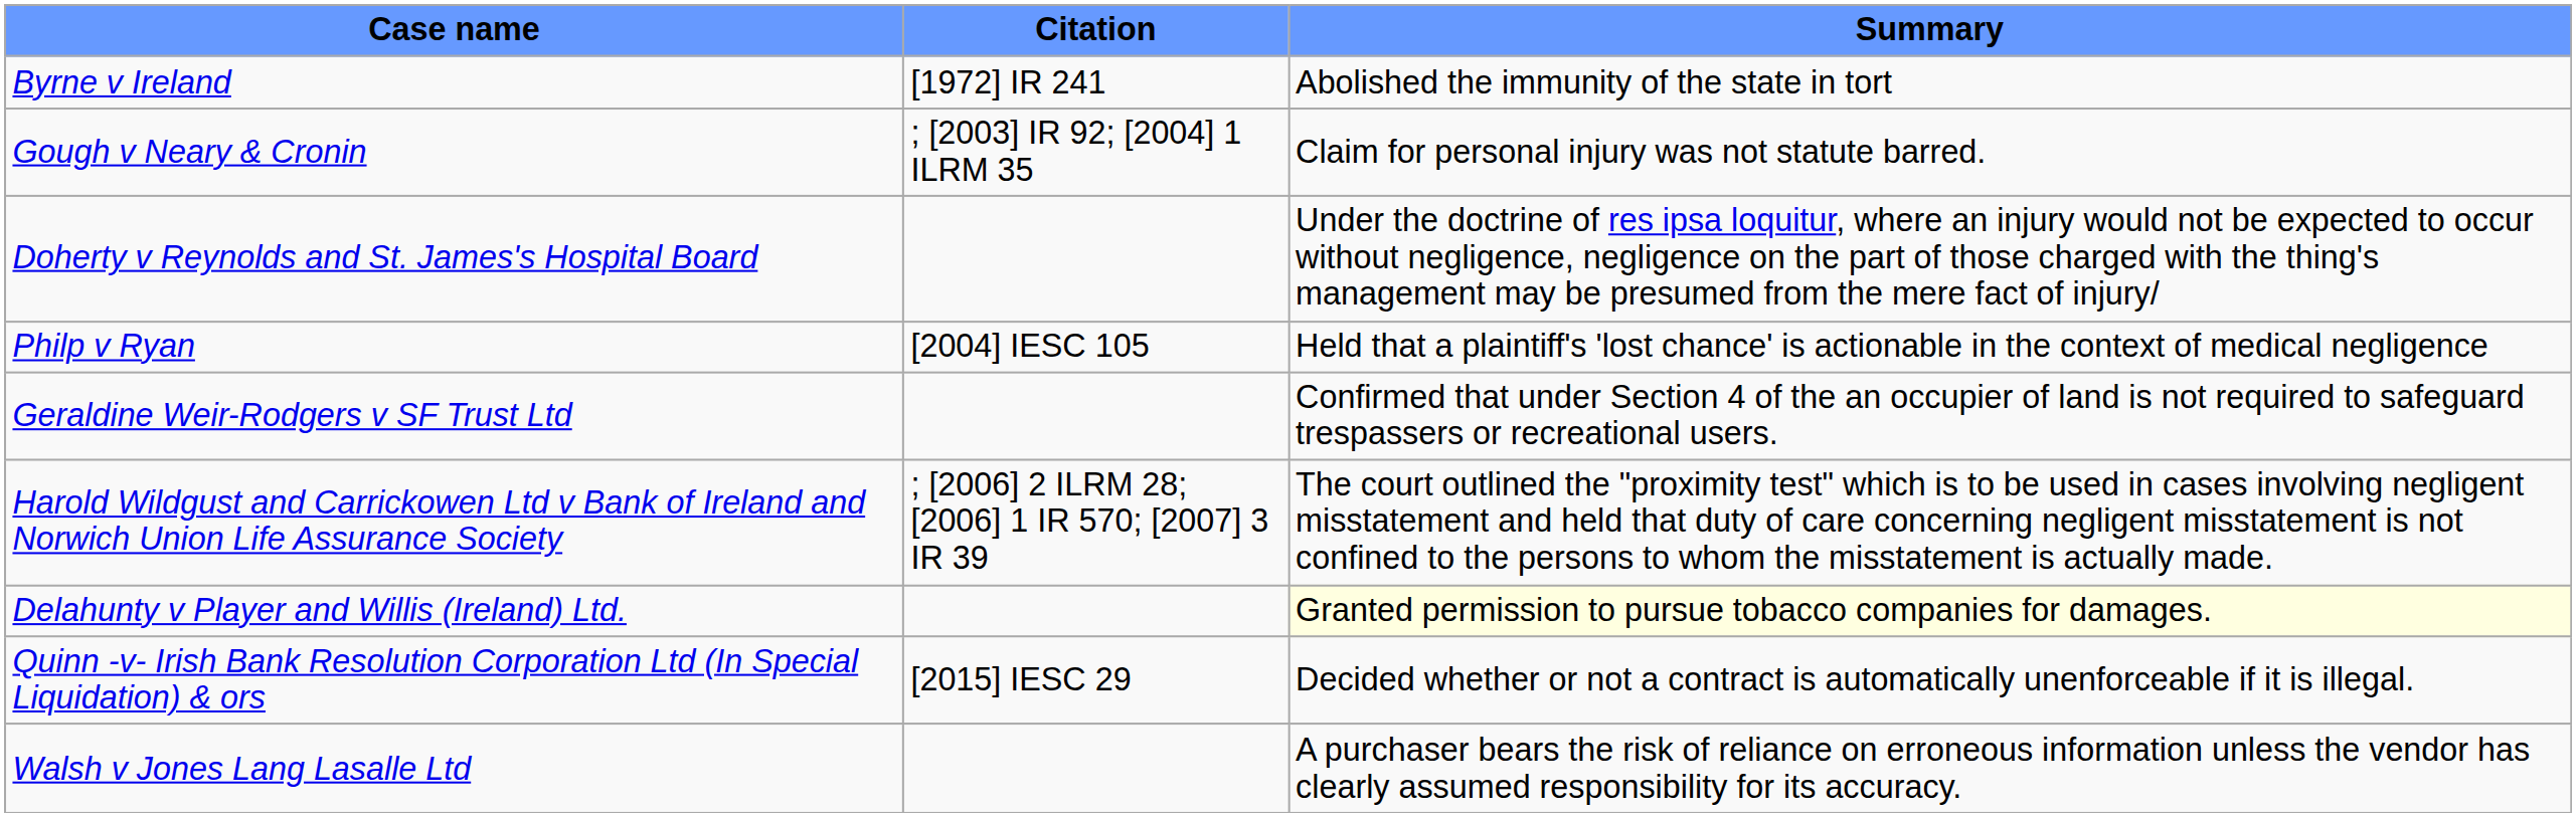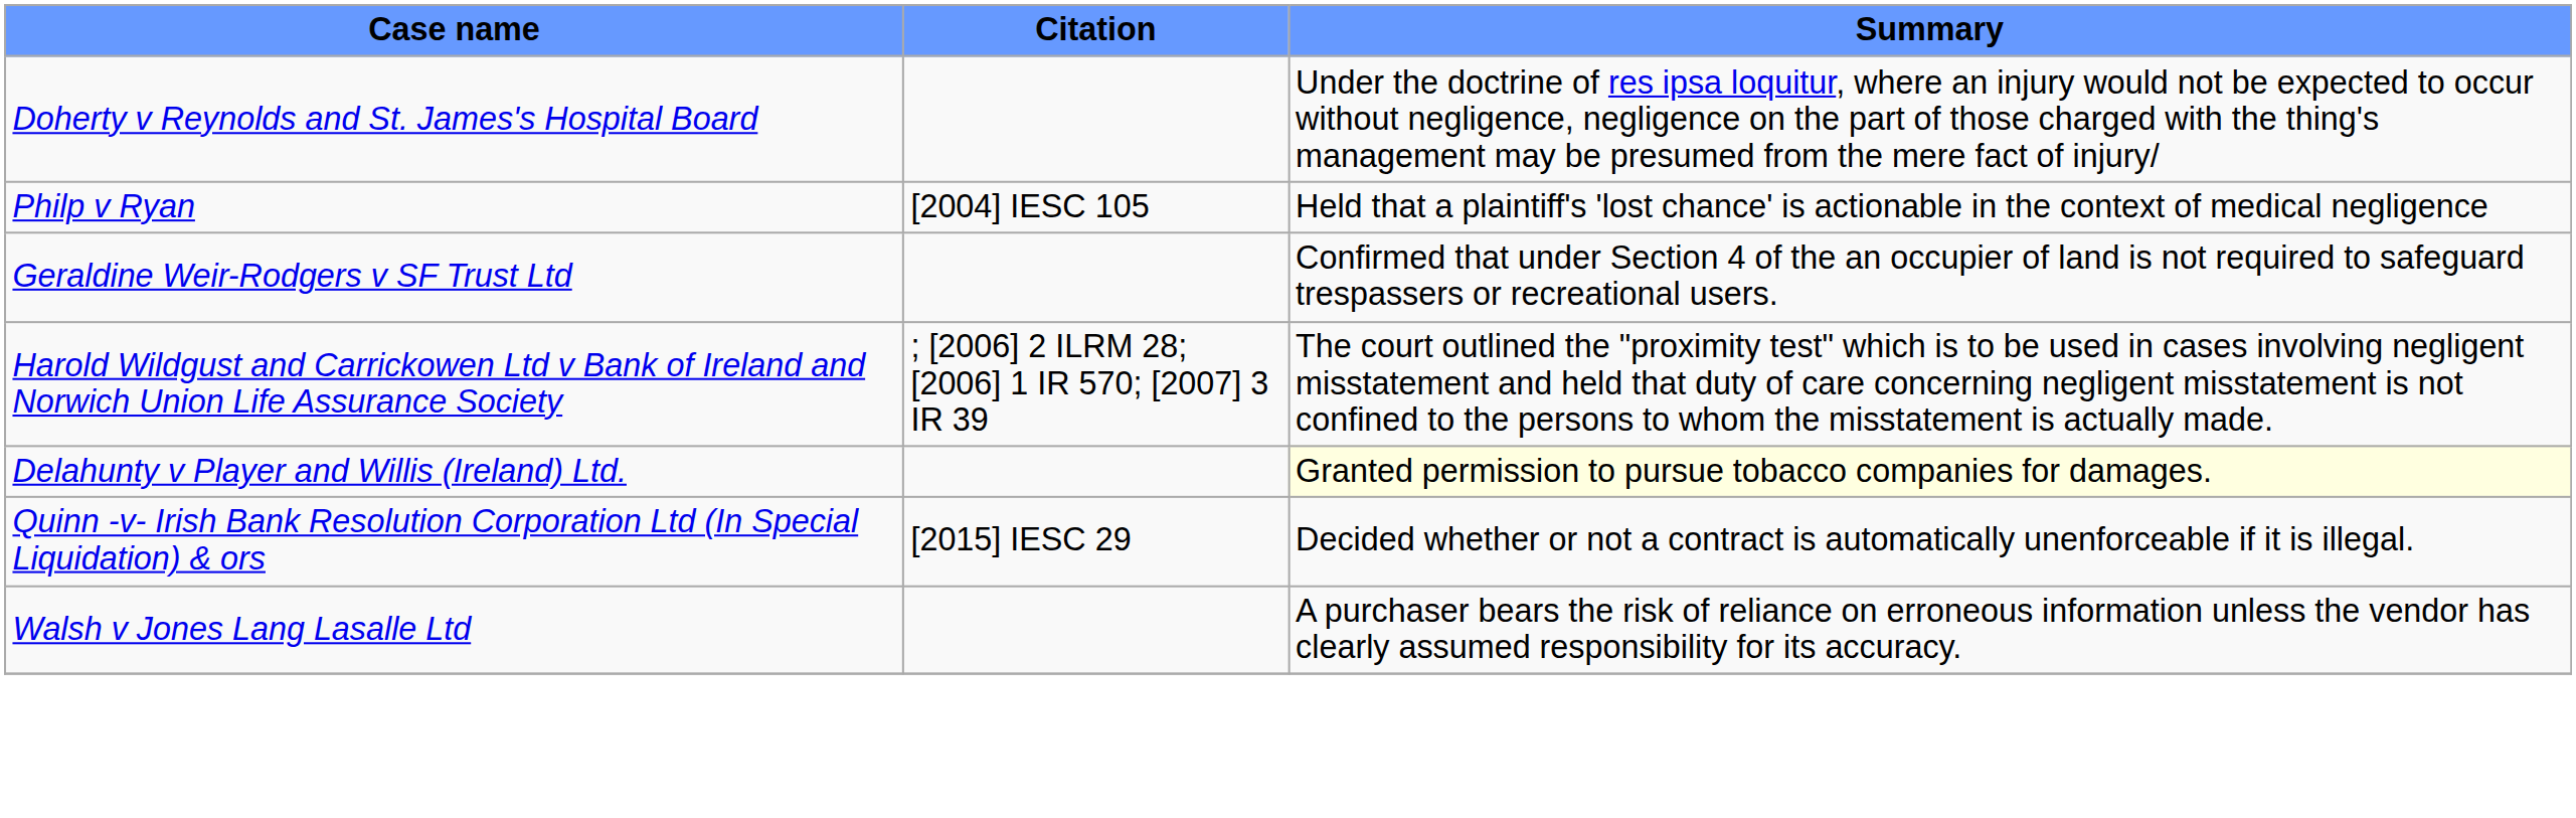 <table class="wikitable" style="margin:auto;width:100%">
 <tr>
 <th style="background:#6699FF">Case name</th>
 <th style="background:#6699FF;width:15%">Citation</th>
 <th style="background:#6699FF;width:50%">Summary</th>
-</tr>
-<tr>
-<td><em><a href='#'>Byrne v Ireland</a></em></td>
-<td>[1972] IR 241</td>
-<td>Abolished the immunity of the state in tort</td>
-</tr>
-<tr>
-<td><em><a href='#'>Gough v Neary & Cronin</a></em></td>
-<td>; [2003] IR 92; [2004] 1 ILRM 35</td>
-<td>Claim for personal injury was not statute barred.</td>
 </tr>
 <tr>
 <td><em><a href='#'>Doherty v Reynolds and St. James's Hospital Board</a></em></td>
 <td></td>
 <td>Under the doctrine of <a href='#'>res ipsa loquitur</a>, where an injury would not be expected to occur without negligence, negligence on the part of those charged with the thing's management may be presumed from the mere fact of injury/</td>
 </tr>
 <tr>
 <td><em><a href='#'>Philp v Ryan</a></em></td>
 <td>[2004] IESC 105</td>
 <td>Held that a plaintiff's 'lost chance' is actionable in the context of medical negligence</td>
 </tr>
 <tr>
 <td><em><a href='#'>Geraldine Weir-Rodgers v SF Trust Ltd</a></em></td>
 <td></td>
 <td>Confirmed that under Section 4 of the  an occupier of land is not required to safeguard trespassers or recreational users.</td>
 </tr>
 <tr>
 <td><em><a href='#'>Harold Wildgust and Carrickowen Ltd v Bank of Ireland and Norwich Union Life Assurance Society</a></em></td>
 <td>; [2006] 2 ILRM 28; [2006] 1 IR 570; [2007] 3 IR 39</td>
 <td>The court outlined the "proximity test" which is to be used in cases involving negligent misstatement and held that duty of care concerning negligent misstatement is not confined to the persons to whom the misstatement is actually made.</td>
 </tr>
 <tr>
 <td><em><a href='#'>Delahunty v Player and Willis (Ireland) Ltd.</a></em></td>
 <td></td>
 <td style="background: lightyellow;">Granted permission to pursue tobacco companies for damages.</td>
 </tr>
 <tr>
 <td><em><a href='#'>Quinn -v- Irish Bank Resolution Corporation Ltd (In Special Liquidation) & ors</a></em></td>
 <td>[2015] IESC 29</td>
 <td>Decided whether or not a contract is automatically unenforceable if it is illegal.</td>
 </tr>
 <tr>
 <td><em><a href='#'>Walsh v Jones Lang Lasalle Ltd</a></em></td>
 <td></td>
 <td>A purchaser bears the risk of reliance on erroneous information unless the vendor has clearly assumed responsibility for its accuracy.</td>
 </tr>
 <tr>
 </tr>
 </table>
